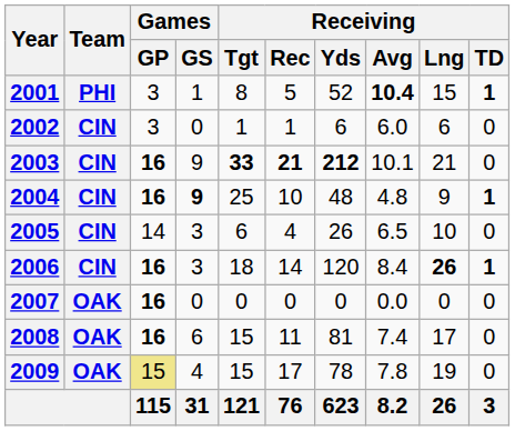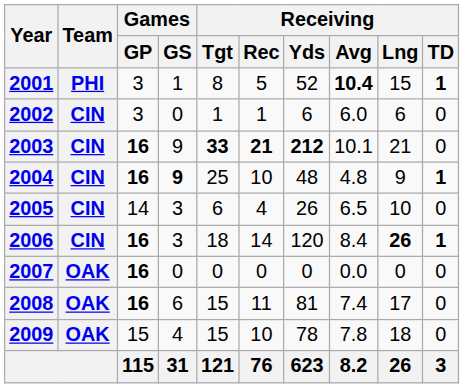 <table class="wikitable" style="text-align:center">
 <tr>
 <th rowspan="2">Year</th>
 <th rowspan="2">Team</th>
 <th colspan="2">Games</th>
 <th colspan="6">Receiving</th>
 </tr>
 <tr>
 <th>GP</th>
 <th>GS</th>
 <th>Tgt</th>
 <th>Rec</th>
 <th>Yds</th>
 <th>Avg</th>
 <th>Lng</th>
 <th>TD</th>
 </tr>
 <tr>
 <th><a href='#'>2001</a></th>
 <th><a href='#'>PHI</a></th>
 <td>3</td>
 <td>1</td>
 <td>8</td>
 <td>5</td>
 <td>52</td>
 <td><strong>10.4</strong></td>
 <td>15</td>
 <td><strong>1</strong></td>
 </tr>
 <tr>
 <th><a href='#'>2002</a></th>
 <th><a href='#'>CIN</a></th>
 <td>3</td>
 <td>0</td>
 <td>1</td>
 <td>1</td>
 <td>6</td>
 <td>6.0</td>
 <td>6</td>
 <td>0</td>
 </tr>
 <tr>
 <th><a href='#'>2003</a></th>
 <th><a href='#'>CIN</a></th>
 <td><strong>16</strong></td>
 <td>9</td>
 <td><strong>33</strong></td>
 <td><strong>21</strong></td>
 <td><strong>212</strong></td>
 <td>10.1</td>
 <td>21</td>
 <td>0</td>
 </tr>
 <tr>
 <th><a href='#'>2004</a></th>
 <th><a href='#'>CIN</a></th>
 <td><strong>16</strong></td>
 <td><strong>9</strong></td>
 <td>25</td>
 <td>10</td>
 <td>48</td>
 <td>4.8</td>
 <td>9</td>
 <td><strong>1</strong></td>
 </tr>
 <tr>
 <th><a href='#'>2005</a></th>
 <th><a href='#'>CIN</a></th>
 <td>14</td>
 <td>3</td>
 <td>6</td>
 <td>4</td>
 <td>26</td>
 <td>6.5</td>
 <td>10</td>
 <td>0</td>
 </tr>
 <tr>
 <th><a href='#'>2006</a></th>
 <th><a href='#'>CIN</a></th>
 <td><strong>16</strong></td>
 <td>3</td>
 <td>18</td>
 <td>14</td>
 <td>120</td>
 <td>8.4</td>
 <td><strong>26</strong></td>
 <td><strong>1</strong></td>
 </tr>
 <tr>
 <th><a href='#'>2007</a></th>
 <th><a href='#'>OAK</a></th>
 <td><strong>16</strong></td>
 <td>0</td>
 <td>0</td>
 <td>0</td>
 <td>0</td>
 <td>0.0</td>
 <td>0</td>
 <td>0</td>
 </tr>
 <tr>
 <th><a href='#'>2008</a></th>
 <th><a href='#'>OAK</a></th>
 <td><strong>16</strong></td>
 <td>6</td>
 <td>15</td>
 <td>11</td>
 <td>81</td>
 <td>7.4</td>
 <td>17</td>
 <td>0</td>
 </tr>
 <tr>
 <th><a href='#'>2009</a></th>
 <th><a href='#'>OAK</a></th>
-<td style="background: khaki;">15</td>
+<td>15</td>
 <td>4</td>
 <td>15</td>
-<td>17</td>
+<td>10</td>
 <td>78</td>
 <td>7.8</td>
-<td>19</td>
+<td>18</td>
 <td>0</td>
 </tr>
 <tr>
 <th colspan="2"></th>
 <th>115</th>
 <th>31</th>
 <th>121</th>
 <th>76</th>
 <th>623</th>
 <th>8.2</th>
 <th>26</th>
 <th>3</th>
 </tr>
 </table>
